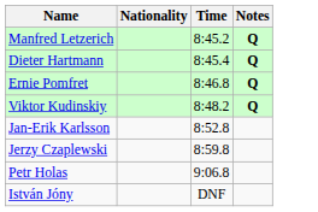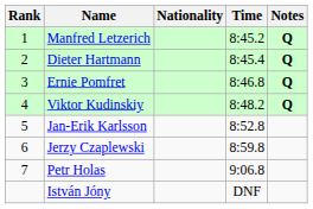 <table class="wikitable sortable" style="text-align:center">
 <tr>
+<th>Rank</th>
 <th>Name</th>
 <th>Nationality</th>
 <th>Time</th>
 <th>Notes</th>
 </tr>
 <tr bgcolor=ccffcc>
+<td>1</td>
 <td align=left><a href='#'>Manfred Letzerich</a></td>
 <td align=left></td>
 <td>8:45.2</td>
 <td><strong>Q</strong></td>
 </tr>
 <tr bgcolor=ccffcc>
+<td>2</td>
 <td align=left><a href='#'>Dieter Hartmann</a></td>
 <td align=left></td>
 <td>8:45.4</td>
 <td><strong>Q</strong></td>
 </tr>
 <tr bgcolor=ccffcc>
+<td>3</td>
 <td align=left><a href='#'>Ernie Pomfret</a></td>
 <td align=left></td>
 <td>8:46.8</td>
 <td><strong>Q</strong></td>
 </tr>
 <tr bgcolor=ccffcc>
+<td>4</td>
 <td align=left><a href='#'>Viktor Kudinskiy</a></td>
 <td align=left></td>
 <td>8:48.2</td>
 <td><strong>Q</strong></td>
 </tr>
 <tr>
+<td>5</td>
 <td align=left><a href='#'>Jan-Erik Karlsson</a></td>
 <td align=left></td>
 <td>8:52.8</td>
 <td></td>
 </tr>
 <tr>
+<td>6</td>
 <td align=left><a href='#'>Jerzy Czaplewski</a></td>
 <td align=left></td>
 <td>8:59.8</td>
 <td></td>
 </tr>
 <tr>
+<td>7</td>
 <td align=left><a href='#'>Petr Holas</a></td>
 <td align=left></td>
 <td>9:06.8</td>
 <td></td>
 </tr>
 <tr>
+<td></td>
 <td align=left><a href='#'>István Jóny</a></td>
 <td align=left></td>
 <td>DNF</td>
 <td></td>
 </tr>
 </table>
